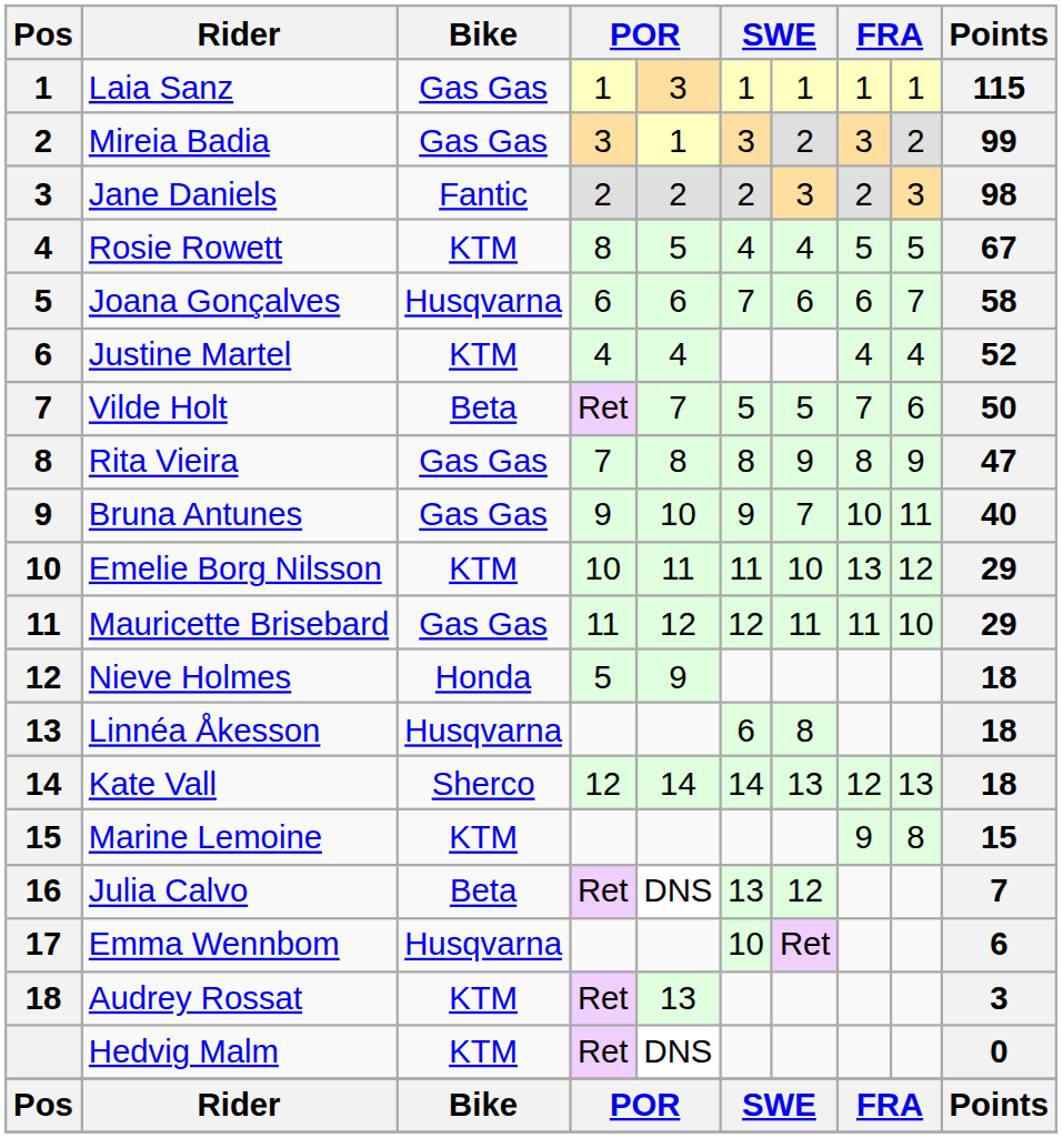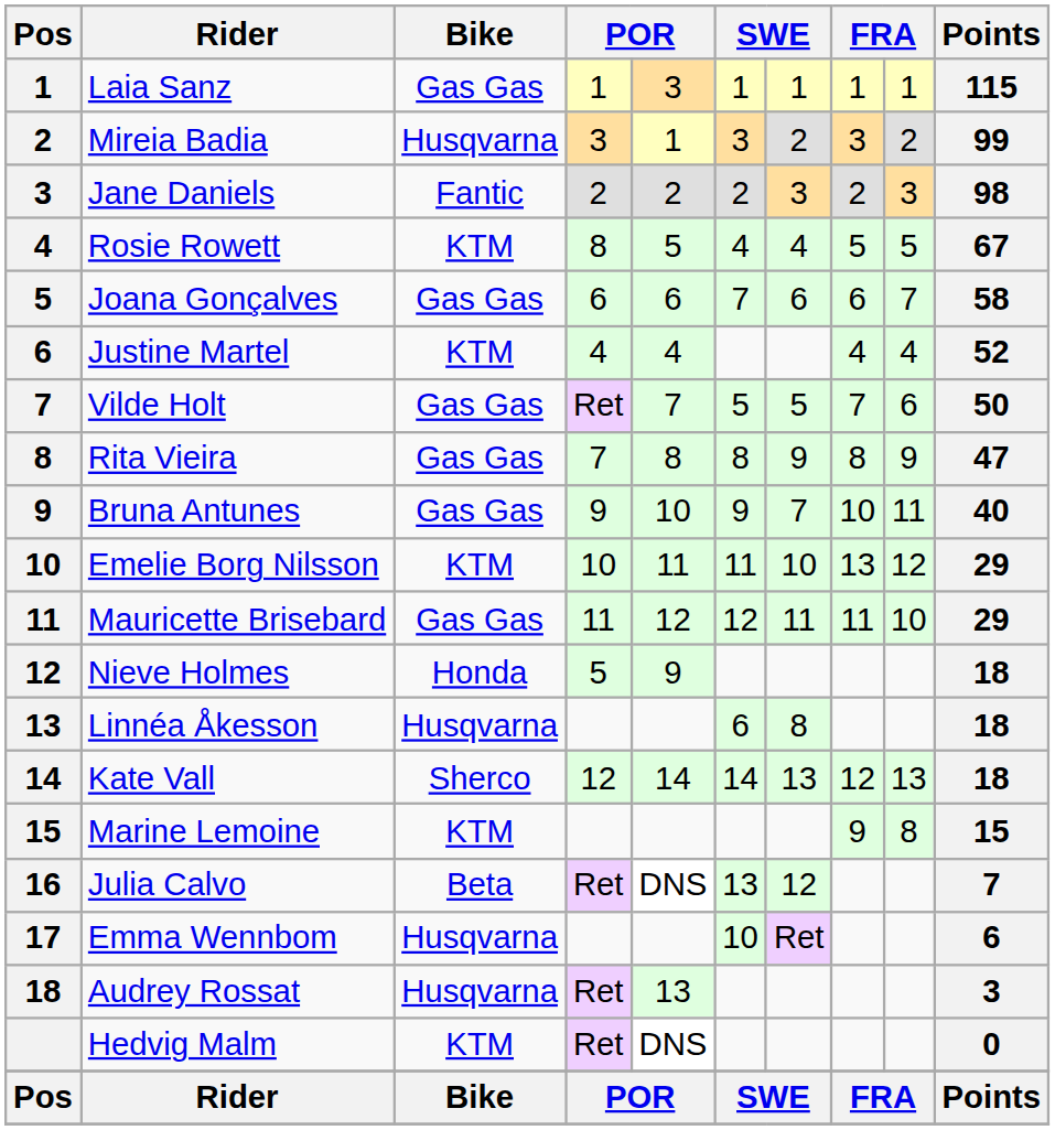 <table class="wikitable" style="font-size: 80%; text-align:center">
 <tr valign="top">
 <th valign="middle">Pos</th>
 <th valign="middle">Rider</th>
 <th valign="middle">Bike</th>
 <th colspan=2><a href='#'>POR</a><br></th>
 <th colspan=2><a href='#'>SWE</a><br></th>
 <th colspan=2><a href='#'>FRA</a><br></th>
 <th valign="middle">Points</th>
 </tr>
 <tr>
 <th>1</th>
 <td align=left> <a href='#'>Laia Sanz</a></td>
 <td><a href='#'>Gas Gas</a></td>
 <td style="background:#ffffbf;">1</td>
 <td style="background:#ffdf9f;">3</td>
 <td style="background:#ffffbf;">1</td>
 <td style="background:#ffffbf;">1</td>
 <td style="background:#ffffbf;">1</td>
 <td style="background:#ffffbf;">1</td>
 <th>115</th>
 </tr>
 <tr>
 <th>2</th>
 <td align=left> <a href='#'>Mireia Badia</a></td>
-<td><a href='#'>Gas Gas</a></td>
+<td><a href='#'>Husqvarna</a></td>
 <td style="background:#ffdf9f;">3</td>
 <td style="background:#ffffbf;">1</td>
 <td style="background:#ffdf9f;">3</td>
 <td style="background:#dfdfdf;">2</td>
 <td style="background:#ffdf9f;">3</td>
 <td style="background:#dfdfdf;">2</td>
 <th>99</th>
 </tr>
 <tr>
 <th>3</th>
 <td align=left> <a href='#'>Jane Daniels</a></td>
 <td><a href='#'>Fantic</a></td>
 <td style="background:#dfdfdf;">2</td>
 <td style="background:#dfdfdf;">2</td>
 <td style="background:#dfdfdf;">2</td>
 <td style="background:#ffdf9f;">3</td>
 <td style="background:#dfdfdf;">2</td>
 <td style="background:#ffdf9f;">3</td>
 <th>98</th>
 </tr>
 <tr>
 <th>4</th>
 <td align=left> <a href='#'>Rosie Rowett</a></td>
 <td><a href='#'>KTM</a></td>
 <td style="background:#dfffdf;">8</td>
 <td style="background:#dfffdf;">5</td>
 <td style="background:#dfffdf;">4</td>
 <td style="background:#dfffdf;">4</td>
 <td style="background:#dfffdf;">5</td>
 <td style="background:#dfffdf;">5</td>
 <th>67</th>
 </tr>
 <tr>
 <th>5</th>
 <td align=left> <a href='#'>Joana Gonçalves</a></td>
-<td><a href='#'>Husqvarna</a></td>
+<td><a href='#'>Gas Gas</a></td>
 <td style="background:#dfffdf;">6</td>
 <td style="background:#dfffdf;">6</td>
 <td style="background:#dfffdf;">7</td>
 <td style="background:#dfffdf;">6</td>
 <td style="background:#dfffdf;">6</td>
 <td style="background:#dfffdf;">7</td>
 <th>58</th>
 </tr>
 <tr>
 <th>6</th>
 <td align=left> <a href='#'>Justine Martel</a></td>
 <td><a href='#'>KTM</a></td>
 <td style="background:#dfffdf;">4</td>
 <td style="background:#dfffdf;">4</td>
 <td></td>
 <td></td>
 <td style="background:#dfffdf;">4</td>
 <td style="background:#dfffdf;">4</td>
 <th>52</th>
 </tr>
 <tr>
 <th>7</th>
 <td align=left> <a href='#'>Vilde Holt</a></td>
-<td><a href='#'>Beta</a></td>
+<td><a href='#'>Gas Gas</a></td>
 <td style="background:#efcfff;">Ret</td>
 <td style="background:#dfffdf;">7</td>
 <td style="background:#dfffdf;">5</td>
 <td style="background:#dfffdf;">5</td>
 <td style="background:#dfffdf;">7</td>
 <td style="background:#dfffdf;">6</td>
 <th>50</th>
 </tr>
 <tr>
 <th>8</th>
 <td align=left> <a href='#'>Rita Vieira</a></td>
 <td><a href='#'>Gas Gas</a></td>
 <td style="background:#dfffdf;">7</td>
 <td style="background:#dfffdf;">8</td>
 <td style="background:#dfffdf;">8</td>
 <td style="background:#dfffdf;">9</td>
 <td style="background:#dfffdf;">8</td>
 <td style="background:#dfffdf;">9</td>
 <th>47</th>
 </tr>
 <tr>
 <th>9</th>
 <td align=left> <a href='#'>Bruna Antunes</a></td>
 <td><a href='#'>Gas Gas</a></td>
 <td style="background:#dfffdf;">9</td>
 <td style="background:#dfffdf;">10</td>
 <td style="background:#dfffdf;">9</td>
 <td style="background:#dfffdf;">7</td>
 <td style="background:#dfffdf;">10</td>
 <td style="background:#dfffdf;">11</td>
 <th>40</th>
 </tr>
 <tr>
 <th>10</th>
 <td align=left> <a href='#'>Emelie Borg Nilsson</a></td>
 <td><a href='#'>KTM</a></td>
 <td style="background:#dfffdf;">10</td>
 <td style="background:#dfffdf;">11</td>
 <td style="background:#dfffdf;">11</td>
 <td style="background:#dfffdf;">10</td>
 <td style="background:#dfffdf;">13</td>
 <td style="background:#dfffdf;">12</td>
 <th>29</th>
 </tr>
 <tr>
 <th>11</th>
 <td align=left> <a href='#'>Mauricette Brisebard</a></td>
 <td><a href='#'>Gas Gas</a></td>
 <td style="background:#dfffdf;">11</td>
 <td style="background:#dfffdf;">12</td>
 <td style="background:#dfffdf;">12</td>
 <td style="background:#dfffdf;">11</td>
 <td style="background:#dfffdf;">11</td>
 <td style="background:#dfffdf;">10</td>
 <th>29</th>
 </tr>
 <tr>
 <th>12</th>
 <td align=left> <a href='#'>Nieve Holmes</a></td>
 <td><a href='#'>Honda</a></td>
 <td style="background:#dfffdf;">5</td>
 <td style="background:#dfffdf;">9</td>
 <td></td>
 <td></td>
 <td></td>
 <td></td>
 <th>18</th>
 </tr>
 <tr>
 <th>13</th>
 <td align=left> <a href='#'>Linnéa Åkesson</a></td>
 <td><a href='#'>Husqvarna</a></td>
 <td></td>
 <td></td>
 <td style="background:#dfffdf;">6</td>
 <td style="background:#dfffdf;">8</td>
 <td></td>
 <td></td>
 <th>18</th>
 </tr>
 <tr>
 <th>14</th>
 <td align=left> <a href='#'>Kate Vall</a></td>
 <td><a href='#'>Sherco</a></td>
 <td style="background:#dfffdf;">12</td>
 <td style="background:#dfffdf;">14</td>
 <td style="background:#dfffdf;">14</td>
 <td style="background:#dfffdf;">13</td>
 <td style="background:#dfffdf;">12</td>
 <td style="background:#dfffdf;">13</td>
 <th>18</th>
 </tr>
 <tr>
 <th>15</th>
 <td align=left> <a href='#'>Marine Lemoine</a></td>
 <td><a href='#'>KTM</a></td>
 <td></td>
 <td></td>
 <td></td>
 <td></td>
 <td style="background:#dfffdf;">9</td>
 <td style="background:#dfffdf;">8</td>
 <th>15</th>
 </tr>
 <tr>
 <th>16</th>
 <td align=left> <a href='#'>Julia Calvo</a></td>
 <td><a href='#'>Beta</a></td>
 <td style="background:#efcfff;">Ret</td>
 <td style="background:#ffffff;">DNS</td>
 <td style="background:#dfffdf;">13</td>
 <td style="background:#dfffdf;">12</td>
 <td></td>
 <td></td>
 <th>7</th>
 </tr>
 <tr>
 <th>17</th>
 <td align=left> <a href='#'>Emma Wennbom</a></td>
 <td><a href='#'>Husqvarna</a></td>
 <td></td>
 <td></td>
 <td style="background:#dfffdf;">10</td>
 <td style="background:#efcfff;">Ret</td>
 <td></td>
 <td></td>
 <th>6</th>
 </tr>
 <tr>
 <th>18</th>
 <td align=left> <a href='#'>Audrey Rossat</a></td>
-<td><a href='#'>KTM</a></td>
+<td><a href='#'>Husqvarna</a></td>
 <td style="background:#efcfff;">Ret</td>
 <td style="background:#dfffdf;">13</td>
 <td></td>
 <td></td>
 <td></td>
 <td></td>
 <th>3</th>
 </tr>
 <tr>
 <th></th>
 <td align=left> <a href='#'>Hedvig Malm</a></td>
 <td><a href='#'>KTM</a></td>
 <td style="background:#efcfff;">Ret</td>
 <td style="background:#ffffff;">DNS</td>
 <td></td>
 <td></td>
 <td></td>
 <td></td>
 <th>0</th>
 </tr>
 <tr>
 </tr>
 <tr valign="top">
 <th valign="middle">Pos</th>
 <th valign="middle">Rider</th>
 <th valign="middle">Bike</th>
 <th colspan=2><a href='#'>POR</a><br></th>
 <th colspan=2><a href='#'>SWE</a><br></th>
 <th colspan=2><a href='#'>FRA</a><br></th>
 <th valign="middle">Points</th>
 </tr>
 <tr>
 </tr>
 </table>
